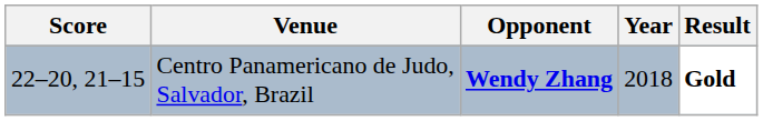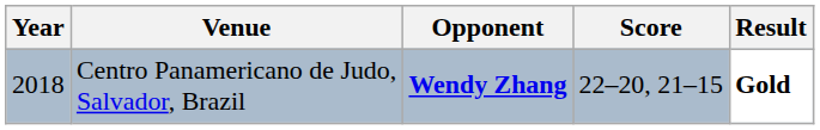 <table class="sortable wikitable" style="font-size: 90%;">
 <tr>
-<th>Score</th>
+<th>Year</th>
 <th>Venue</th>
 <th>Opponent</th>
-<th>Year</th>
+<th>Score</th>
 <th>Result</th>
 </tr>
 <tr style="background:#AABBCC">
-<td align="left">22–20, 21–15</td>
+<td align="center">2018</td>
 <td align="left">Centro Panamericano de Judo,<br><a href='#'>Salvador</a>, Brazil</td>
 <td align="left"><strong> <a href='#'>Wendy Zhang</a></strong></td>
-<td align="center">2018</td>
+<td align="left">22–20, 21–15</td>
 <td style="text-align:left; background:white"> <strong>Gold</strong></td>
 </tr>
 </table>
